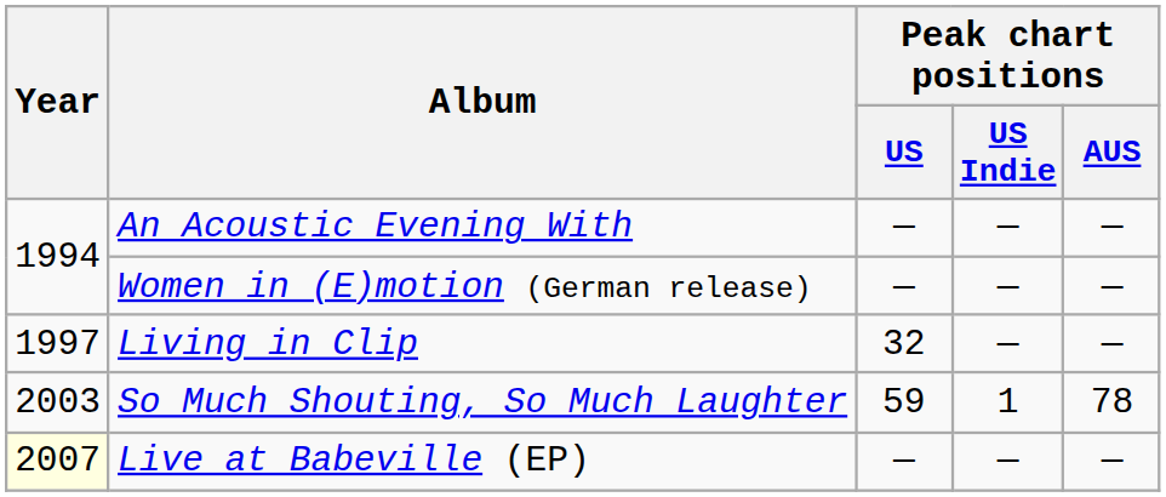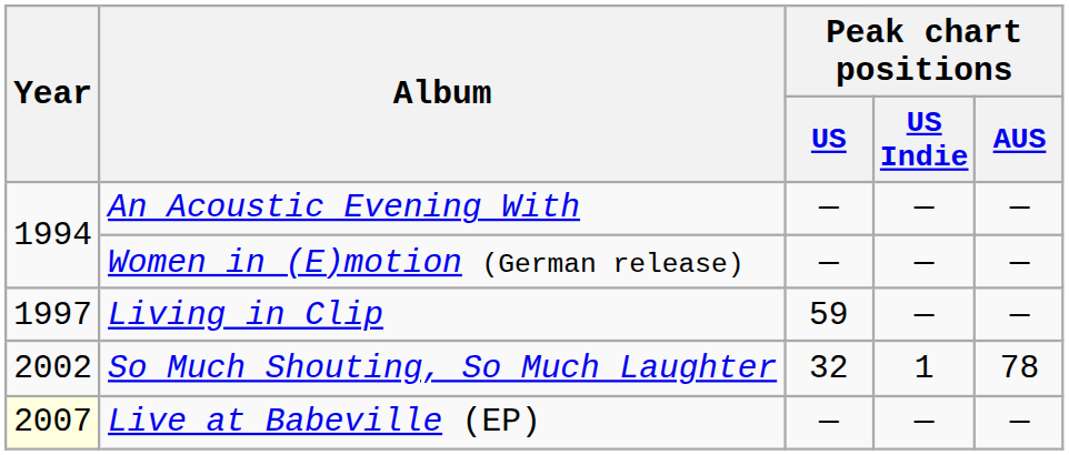 <table class="wikitable" style="text-align:center">
 <tr>
 <th scope="col" rowspan="2">Year</th>
 <th scope="col" rowspan="2">Album</th>
 <th scope="col" colspan="3">Peak chart positions</th>
 </tr>
 <tr>
 <th scope="col" style="width:2.5em;font-size:90%;"><a href='#'>US</a><br></th>
 <th scope="col" style="width:2.5em;font-size:90%;"><a href='#'>US<br>Indie</a><br></th>
 <th scope="col" style="width:2.5em;font-size:90%;"><a href='#'>AUS</a><br></th>
 </tr>
 <tr>
 <td rowspan="2">1994</td>
 <td align="left"><em><a href='#'>An Acoustic Evening With</a></em></td>
 <td>—</td>
 <td>—</td>
 <td>—</td>
 </tr>
 <tr>
 <td align="left"><em><a href='#'>Women in (E)motion</a></em> <small>(German release)</small></td>
 <td>—</td>
 <td>—</td>
 <td>—</td>
 </tr>
 <tr>
 <td>1997</td>
 <td align="left"><em><a href='#'>Living in Clip</a></em></td>
-<td>32</td>
+<td>59</td>
 <td>—</td>
 <td>—</td>
 </tr>
 <tr>
-<td>2003</td>
+<td>2002</td>
 <td align="left"><em><a href='#'>So Much Shouting, So Much Laughter</a></em></td>
-<td>59</td>
+<td>32</td>
 <td>1</td>
 <td>78</td>
 </tr>
 <tr>
 <td style="background: lightyellow;">2007</td>
 <td align="left"><em><a href='#'>Live at Babeville</a></em> (EP)</td>
 <td>—</td>
 <td>—</td>
 <td>—</td>
 </tr>
 </table>
